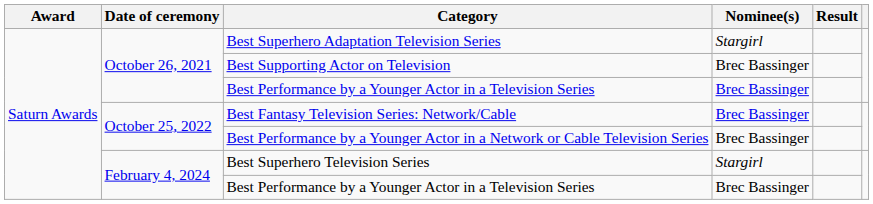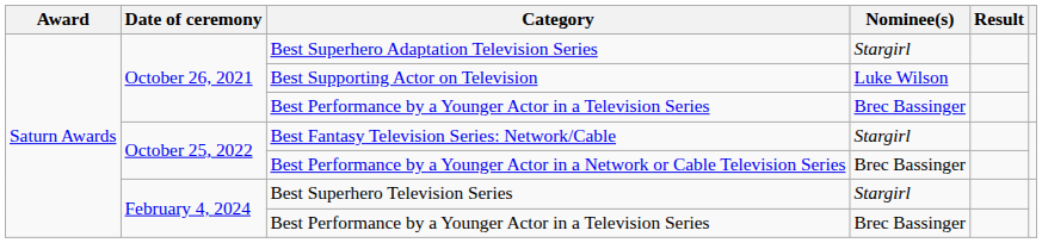 <table class="wikitable sortable">
 <tr>
 <th>Award</th>
 <th>Date of ceremony</th>
 <th>Category</th>
 <th>Nominee(s)</th>
 <th>Result</th>
 <th class="unsortable"></th>
 </tr>
 <tr>
 <td rowspan="7"><a href='#'>Saturn Awards</a></td>
 <td rowspan="3"><a href='#'>October 26, 2021</a></td>
 <td><a href='#'>Best Superhero Adaptation Television Series</a></td>
 <td><em>Stargirl</em></td>
 <td></td>
 <td rowspan="3" style="text-align: center;"></td>
 </tr>
 <tr>
 <td><a href='#'>Best Supporting Actor on Television</a></td>
-<td>Brec Bassinger</td>
+<td><a href='#'>Luke Wilson</a></td>
 <td></td>
 </tr>
 <tr>
 <td><a href='#'>Best Performance by a Younger Actor in a Television Series</a></td>
 <td><a href='#'>Brec Bassinger</a></td>
 <td></td>
 </tr>
 <tr>
 <td rowspan="2"><a href='#'>October 25, 2022</a></td>
 <td><a href='#'>Best Fantasy Television Series: Network/Cable</a></td>
-<td><a href='#'>Brec Bassinger</a></td>
+<td><em>Stargirl</em></td>
 <td></td>
 <td rowspan="2" style="text-align: center;"></td>
 </tr>
 <tr>
 <td><a href='#'>Best Performance by a Younger Actor in a Network or Cable Television Series</a></td>
 <td>Brec Bassinger</td>
 <td></td>
 </tr>
 <tr>
 <td rowspan="2"><a href='#'>February 4, 2024</a></td>
 <td>Best Superhero Television Series</td>
 <td><em>Stargirl</em></td>
 <td></td>
 <td rowspan="2" style="text-align: center;"></td>
 </tr>
 <tr>
 <td>Best Performance by a Younger Actor in a Television Series</td>
 <td>Brec Bassinger</td>
 <td></td>
 </tr>
 </table>
